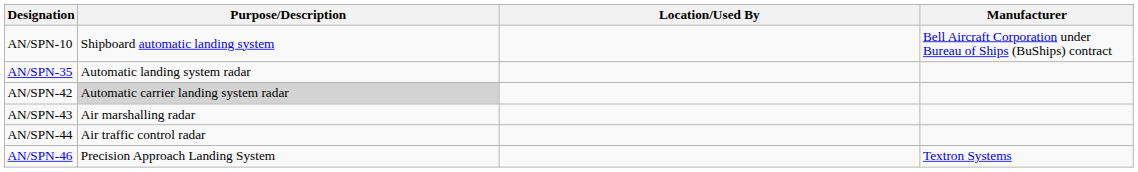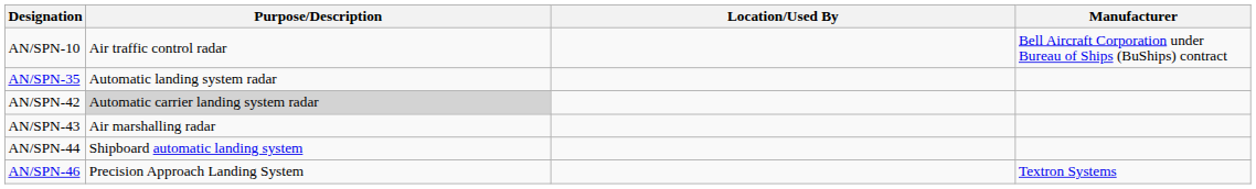 <table class="wikitable sortable">
 <tr>
 <th scope="col">Designation</th>
 <th scope="col" style="width: 500px;">Purpose/Description</th>
 <th scope="col" style="width: 500px;">Location/Used By</th>
 <th scope="col" style="width: 250px;">Manufacturer</th>
 </tr>
 <tr>
 <td>AN/SPN-10</td>
-<td>Shipboard <a href='#'>automatic landing system</a></td>
+<td>Air traffic control radar</td>
 <td></td>
 <td><a href='#'>Bell Aircraft Corporation</a> under <a href='#'>Bureau of Ships</a> (BuShips) contract</td>
 </tr>
 <tr>
 <td><a href='#'>AN/SPN-35</a></td>
 <td>Automatic landing system radar</td>
 <td></td>
 <td></td>
 </tr>
 <tr>
 <td>AN/SPN-42</td>
 <td style="background: lightgrey;">Automatic carrier landing system radar</td>
 <td></td>
 <td></td>
 </tr>
 <tr>
 <td>AN/SPN-43</td>
 <td>Air marshalling radar</td>
 <td></td>
 <td></td>
 </tr>
 <tr>
 <td>AN/SPN-44</td>
-<td>Air traffic control radar</td>
+<td>Shipboard <a href='#'>automatic landing system</a></td>
 <td></td>
 <td></td>
 </tr>
 <tr>
 <td><a href='#'>AN/SPN-46</a></td>
 <td>Precision Approach Landing System</td>
 <td></td>
 <td><a href='#'>Textron Systems</a></td>
 </tr>
 </table>
